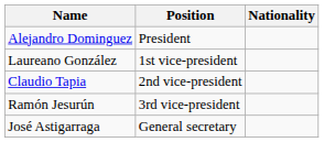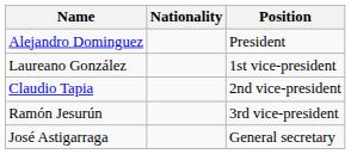 <table class="wikitable">
 <tr>
 <th>Name</th>
+<th>Nationality</th>
 <th>Position</th>
-<th>Nationality</th>
 </tr>
 <tr>
 <td><a href='#'>Alejandro Dominguez</a></td>
+<td></td>
 <td>President</td>
-<td></td>
 </tr>
 <tr>
 <td>Laureano González</td>
+<td></td>
 <td>1st vice-president</td>
-<td></td>
 </tr>
 <tr>
 <td><a href='#'>Claudio Tapia</a></td>
+<td></td>
 <td>2nd vice-president</td>
-<td></td>
 </tr>
 <tr>
 <td>Ramón Jesurún</td>
+<td></td>
 <td>3rd vice-president</td>
-<td></td>
 </tr>
 <tr>
 <td>José Astigarraga</td>
+<td></td>
 <td>General secretary</td>
-<td></td>
 </tr>
 </table>
